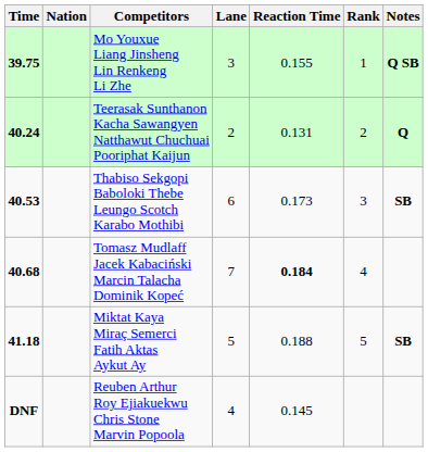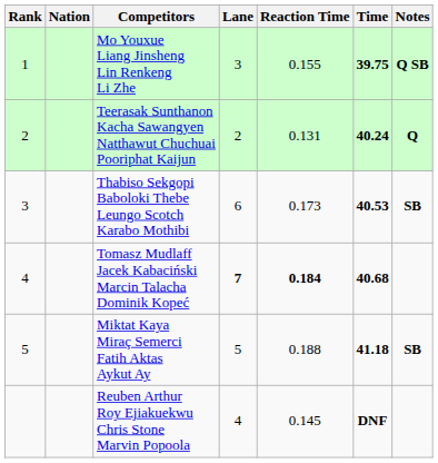 <table class="wikitable sortable" style="text-align:center">
 <tr>
-<th>Time</th>
+<th>Rank</th>
 <th>Nation</th>
 <th>Competitors</th>
 <th>Lane</th>
 <th>Reaction Time</th>
-<th>Rank</th>
+<th>Time</th>
 <th>Notes</th>
 </tr>
 <tr bgcolor=ccffcc>
-<td><strong>39.75</strong></td>
+<td>1</td>
 <td align=left></td>
 <td align=left><a href='#'>Mo Youxue</a><br><a href='#'>Liang Jinsheng</a><br><a href='#'>Lin Renkeng</a><br><a href='#'>Li Zhe</a></td>
 <td>3</td>
 <td>0.155</td>
-<td>1</td>
+<td><strong>39.75</strong></td>
 <td><strong>Q SB</strong></td>
 </tr>
 <tr bgcolor=ccffcc>
-<td><strong>40.24</strong></td>
+<td>2</td>
 <td align=left></td>
 <td align=left><a href='#'>Teerasak Sunthanon</a><br><a href='#'>Kacha Sawangyen</a><br><a href='#'>Natthawut Chuchuai</a><br><a href='#'>Pooriphat Kaijun</a></td>
 <td>2</td>
 <td>0.131</td>
-<td>2</td>
+<td><strong>40.24</strong></td>
 <td><strong>Q</strong></td>
 </tr>
 <tr>
-<td><strong>40.53</strong></td>
+<td>3</td>
 <td align=left></td>
 <td align=left><a href='#'>Thabiso Sekgopi</a><br><a href='#'>Baboloki Thebe</a><br><a href='#'>Leungo Scotch</a><br><a href='#'>Karabo Mothibi</a></td>
 <td>6</td>
 <td>0.173</td>
-<td>3</td>
+<td><strong>40.53</strong></td>
 <td><strong>SB</strong></td>
 </tr>
 <tr>
-<td><strong>40.68</strong></td>
+<td>4</td>
 <td align=left></td>
 <td align=left><a href='#'>Tomasz Mudlaff</a><br><a href='#'>Jacek Kabaciński</a><br><a href='#'>Marcin Talacha</a><br><a href='#'>Dominik Kopeć</a></td>
-<td>7</td>
+<td><strong>7</strong></td>
 <td><strong>0.184</strong></td>
-<td>4</td>
+<td><strong>40.68</strong></td>
 <td></td>
 </tr>
 <tr>
-<td><strong>41.18</strong></td>
+<td>5</td>
 <td align=left></td>
 <td align=left><a href='#'>Miktat Kaya</a><br><a href='#'>Miraç Semerci</a><br><a href='#'>Fatih Aktas</a><br><a href='#'>Aykut Ay</a></td>
 <td>5</td>
 <td>0.188</td>
-<td>5</td>
+<td><strong>41.18</strong></td>
 <td><strong>SB</strong></td>
 </tr>
 <tr>
-<td><strong>DNF</strong></td>
+<td></td>
 <td align=left></td>
 <td align=left><a href='#'>Reuben Arthur</a><br><a href='#'>Roy Ejiakuekwu</a><br><a href='#'>Chris Stone</a><br><a href='#'>Marvin Popoola</a></td>
 <td>4</td>
 <td>0.145</td>
-<td></td>
+<td><strong>DNF</strong></td>
 <td></td>
 </tr>
 </table>
